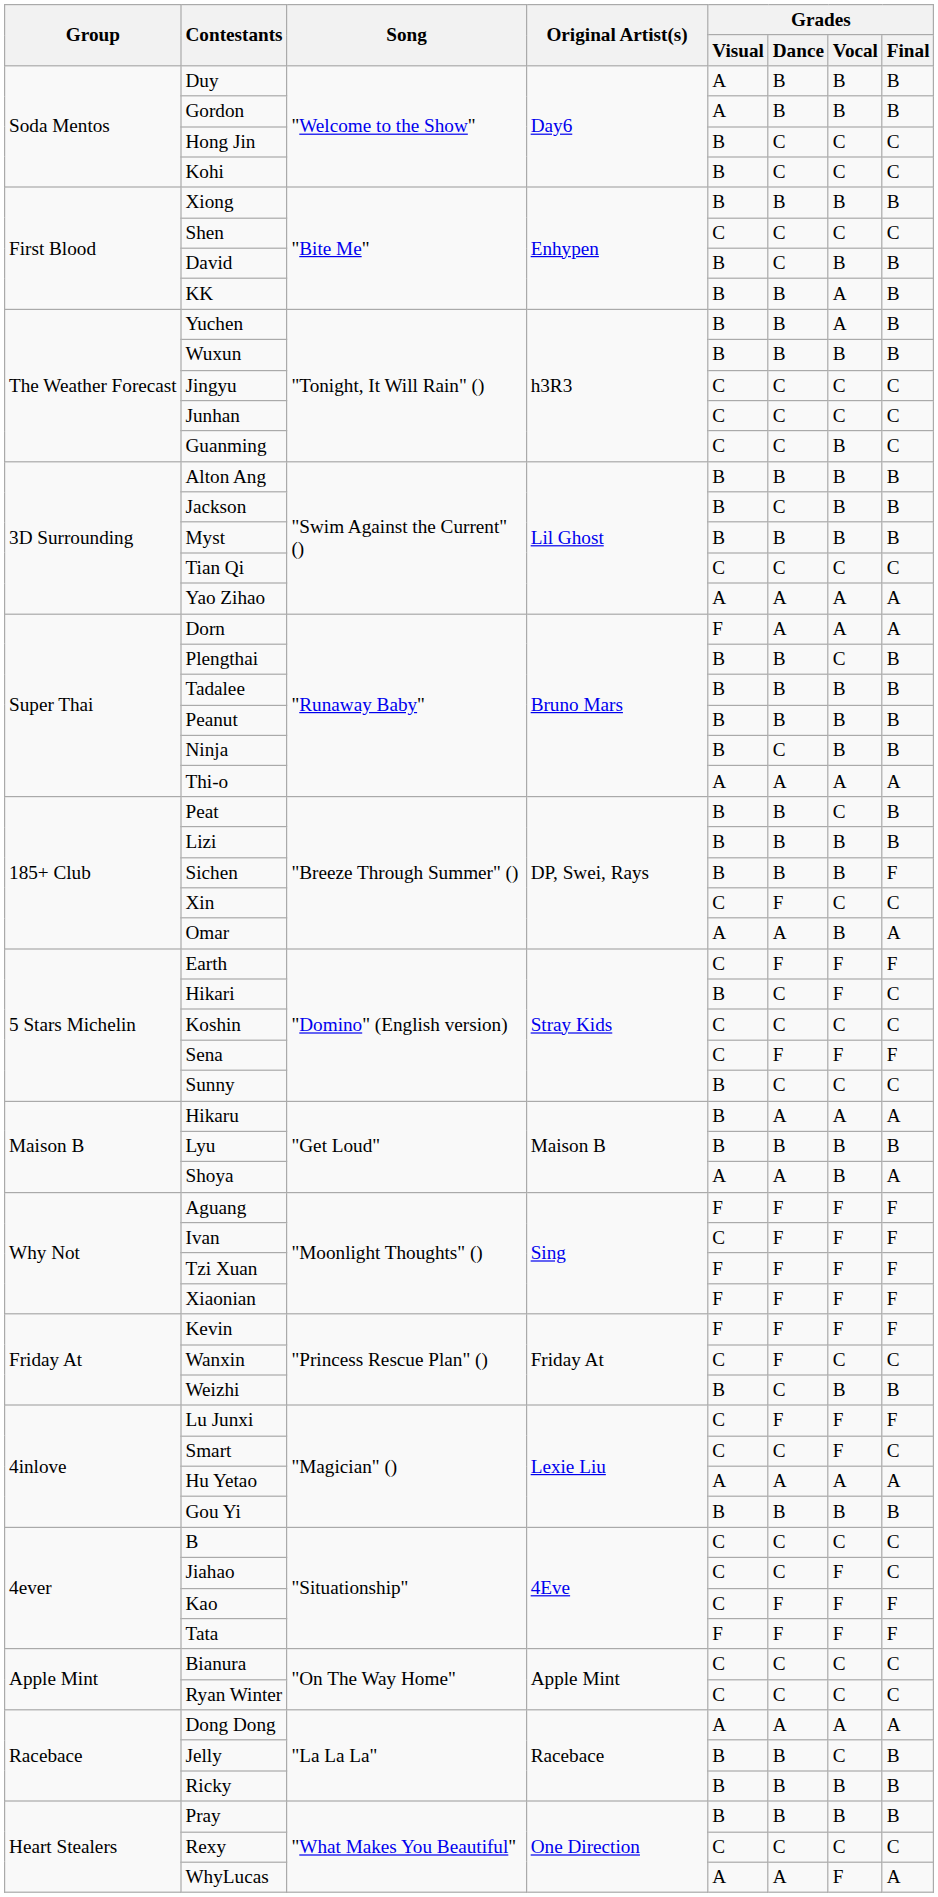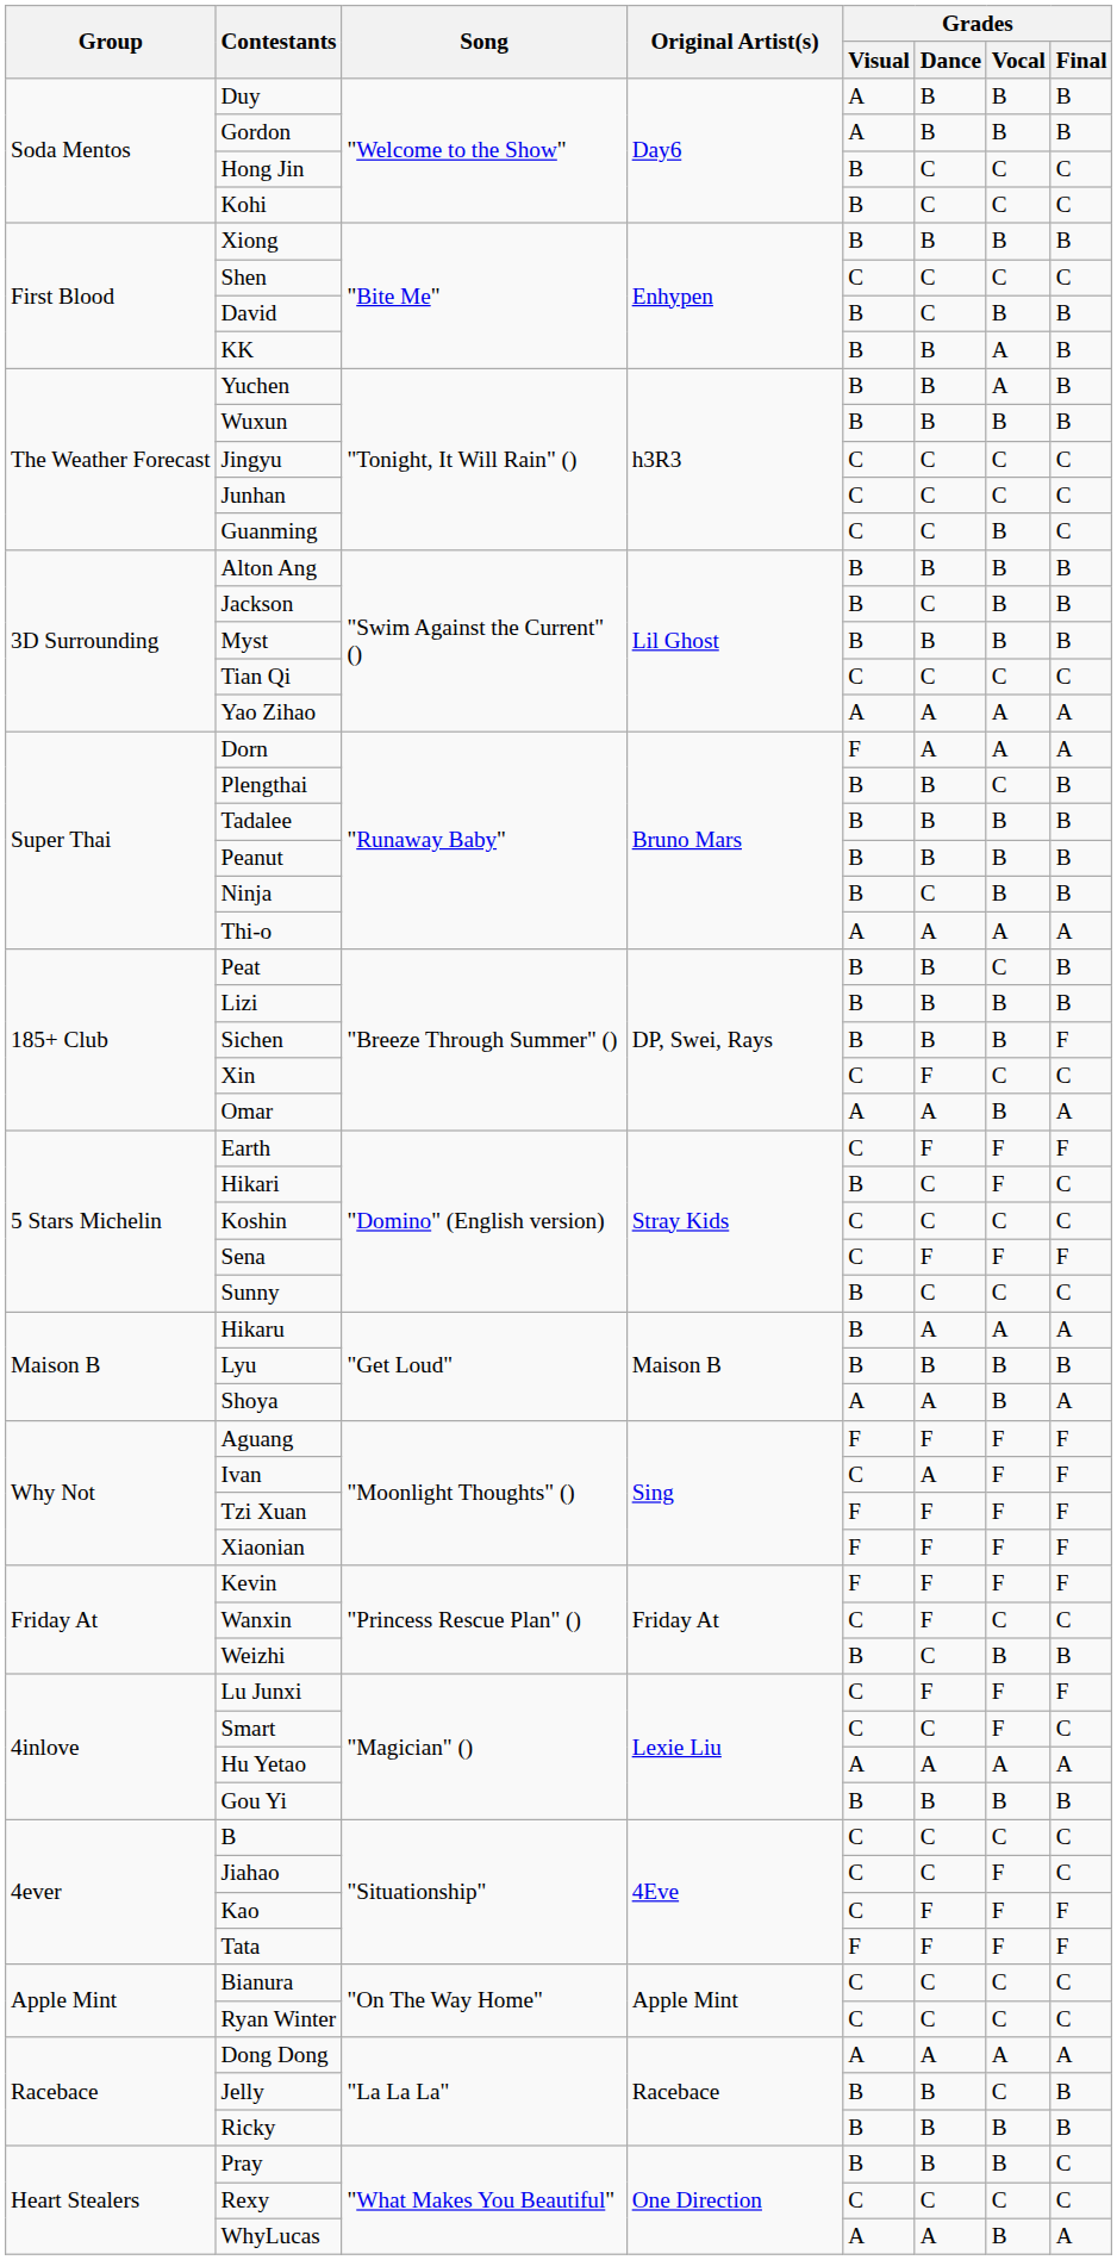 <table class="wikitable sortable">
 <tr>
 <th scope="row" rowspan="2">Group</th>
 <th scope="row" rowspan="2">Contestants</th>
 <th scope="row" rowspan="2" style="width:12em">Song</th>
 <th scope="row" rowspan="2" style="width:9em">Original Artist(s)</th>
 <th scope="row" colspan="4">Grades</th>
 </tr>
 <tr>
 <th scope="row">Visual</th>
 <th scope="row">Dance</th>
 <th scope="row">Vocal</th>
 <th scope="row">Final</th>
 </tr>
 <tr>
 <td rowspan="4">Soda Mentos</td>
 <td>Duy</td>
 <td rowspan="4">"<a href='#'>Welcome to the Show</a>"</td>
 <td rowspan="4"><a href='#'>Day6</a></td>
 <td>A</td>
 <td>B</td>
 <td>B</td>
 <td>B</td>
 </tr>
 <tr>
 <td>Gordon</td>
 <td>A</td>
 <td>B</td>
 <td>B</td>
 <td>B</td>
 </tr>
 <tr>
 <td>Hong Jin</td>
 <td>B</td>
 <td>C</td>
 <td>C</td>
 <td>C</td>
 </tr>
 <tr>
 <td>Kohi</td>
 <td>B</td>
 <td>C</td>
 <td>C</td>
 <td>C</td>
 </tr>
 <tr>
 <td rowspan="4">First Blood</td>
 <td>Xiong</td>
 <td rowspan="4">"<a href='#'>Bite Me</a>"</td>
 <td rowspan="4"><a href='#'>Enhypen</a></td>
 <td>B</td>
 <td>B</td>
 <td>B</td>
 <td>B</td>
 </tr>
 <tr>
 <td>Shen</td>
 <td>C</td>
 <td>C</td>
 <td>C</td>
 <td>C</td>
 </tr>
 <tr>
 <td>David</td>
 <td>B</td>
 <td>C</td>
 <td>B</td>
 <td>B</td>
 </tr>
 <tr>
 <td>KK</td>
 <td>B</td>
 <td>B</td>
 <td>A</td>
 <td>B</td>
 </tr>
 <tr>
 <td rowspan="5">The Weather Forecast</td>
 <td>Yuchen</td>
 <td rowspan="5">"Tonight, It Will Rain" ()</td>
 <td rowspan="5">h3R3</td>
 <td>B</td>
 <td>B</td>
 <td>A</td>
 <td>B</td>
 </tr>
 <tr>
 <td>Wuxun</td>
 <td>B</td>
 <td>B</td>
 <td>B</td>
 <td>B</td>
 </tr>
 <tr>
 <td>Jingyu</td>
 <td>C</td>
 <td>C</td>
 <td>C</td>
 <td>C</td>
 </tr>
 <tr>
 <td>Junhan</td>
 <td>C</td>
 <td>C</td>
 <td>C</td>
 <td>C</td>
 </tr>
 <tr>
 <td>Guanming</td>
 <td>C</td>
 <td>C</td>
 <td>B</td>
 <td>C</td>
 </tr>
 <tr>
 <td rowspan="5">3D Surrounding</td>
 <td>Alton Ang</td>
 <td rowspan="5">"Swim Against the Current" ()</td>
 <td rowspan="5"><a href='#'>Lil Ghost</a></td>
 <td>B</td>
 <td>B</td>
 <td>B</td>
 <td>B</td>
 </tr>
 <tr>
 <td>Jackson</td>
 <td>B</td>
 <td>C</td>
 <td>B</td>
 <td>B</td>
 </tr>
 <tr>
 <td>Myst</td>
 <td>B</td>
 <td>B</td>
 <td>B</td>
 <td>B</td>
 </tr>
 <tr>
 <td>Tian Qi</td>
 <td>C</td>
 <td>C</td>
 <td>C</td>
 <td>C</td>
 </tr>
 <tr>
 <td>Yao Zihao</td>
 <td>A</td>
 <td>A</td>
 <td>A</td>
 <td>A</td>
 </tr>
 <tr>
 <td rowspan="6">Super Thai</td>
 <td>Dorn</td>
 <td rowspan="6">"<a href='#'>Runaway Baby</a>"</td>
 <td rowspan="6"><a href='#'>Bruno Mars</a></td>
 <td>F</td>
 <td>A</td>
 <td>A</td>
 <td>A</td>
 </tr>
 <tr>
 <td>Plengthai</td>
 <td>B</td>
 <td>B</td>
 <td>C</td>
 <td>B</td>
 </tr>
 <tr>
 <td>Tadalee</td>
 <td>B</td>
 <td>B</td>
 <td>B</td>
 <td>B</td>
 </tr>
 <tr>
 <td>Peanut</td>
 <td>B</td>
 <td>B</td>
 <td>B</td>
 <td>B</td>
 </tr>
 <tr>
 <td>Ninja</td>
 <td>B</td>
 <td>C</td>
 <td>B</td>
 <td>B</td>
 </tr>
 <tr>
 <td>Thi-o</td>
 <td>A</td>
 <td>A</td>
 <td>A</td>
 <td>A</td>
 </tr>
 <tr>
 <td rowspan="5">185+ Club</td>
 <td>Peat</td>
 <td rowspan="5">"Breeze Through Summer" ()</td>
 <td rowspan="5">DP, Swei, Rays</td>
 <td>B</td>
 <td>B</td>
 <td>C</td>
 <td>B</td>
 </tr>
 <tr>
 <td>Lizi</td>
 <td>B</td>
 <td>B</td>
 <td>B</td>
 <td>B</td>
 </tr>
 <tr>
 <td>Sichen</td>
 <td>B</td>
 <td>B</td>
 <td>B</td>
 <td>F</td>
 </tr>
 <tr>
 <td>Xin</td>
 <td>C</td>
 <td>F</td>
 <td>C</td>
 <td>C</td>
 </tr>
 <tr>
 <td>Omar</td>
 <td>A</td>
 <td>A</td>
 <td>B</td>
 <td>A</td>
 </tr>
 <tr>
 <td rowspan="5">5 Stars Michelin</td>
 <td>Earth</td>
 <td rowspan="5">"<a href='#'>Domino</a>" (English version)</td>
 <td rowspan="5"><a href='#'>Stray Kids</a></td>
 <td>C</td>
 <td>F</td>
 <td>F</td>
 <td>F</td>
 </tr>
 <tr>
 <td>Hikari</td>
 <td>B</td>
 <td>C</td>
 <td>F</td>
 <td>C</td>
 </tr>
 <tr>
 <td>Koshin</td>
 <td>C</td>
 <td>C</td>
 <td>C</td>
 <td>C</td>
 </tr>
 <tr>
 <td>Sena</td>
 <td>C</td>
 <td>F</td>
 <td>F</td>
 <td>F</td>
 </tr>
 <tr>
 <td>Sunny</td>
 <td>B</td>
 <td>C</td>
 <td>C</td>
 <td>C</td>
 </tr>
 <tr>
 <td rowspan="3">Maison B</td>
 <td>Hikaru</td>
 <td rowspan="3">"Get Loud"</td>
 <td rowspan="3">Maison B</td>
 <td>B</td>
 <td>A</td>
 <td>A</td>
 <td>A</td>
 </tr>
 <tr>
 <td>Lyu</td>
 <td>B</td>
 <td>B</td>
 <td>B</td>
 <td>B</td>
 </tr>
 <tr>
 <td>Shoya</td>
 <td>A</td>
 <td>A</td>
 <td>B</td>
 <td>A</td>
 </tr>
 <tr>
 <td rowspan="4">Why Not</td>
 <td>Aguang</td>
 <td rowspan="4">"Moonlight Thoughts" ()</td>
 <td rowspan="4"><a href='#'>Sing</a></td>
 <td>F</td>
 <td>F</td>
 <td>F</td>
 <td>F</td>
 </tr>
 <tr>
 <td>Ivan</td>
 <td>C</td>
-<td>F</td>
+<td>A</td>
 <td>F</td>
 <td>F</td>
 </tr>
 <tr>
 <td>Tzi Xuan</td>
 <td>F</td>
 <td>F</td>
 <td>F</td>
 <td>F</td>
 </tr>
 <tr>
 <td>Xiaonian</td>
 <td>F</td>
 <td>F</td>
 <td>F</td>
 <td>F</td>
 </tr>
 <tr>
 <td rowspan="3">Friday At</td>
 <td>Kevin</td>
 <td rowspan="3">"Princess Rescue Plan" ()</td>
 <td rowspan="3">Friday At</td>
 <td>F</td>
 <td>F</td>
 <td>F</td>
 <td>F</td>
 </tr>
 <tr>
 <td>Wanxin</td>
 <td>C</td>
 <td>F</td>
 <td>C</td>
 <td>C</td>
 </tr>
 <tr>
 <td>Weizhi</td>
 <td>B</td>
 <td>C</td>
 <td>B</td>
 <td>B</td>
 </tr>
 <tr>
 <td rowspan="4">4inlove</td>
 <td>Lu Junxi</td>
 <td rowspan="4">"Magician" ()</td>
 <td rowspan="4"><a href='#'>Lexie Liu</a></td>
 <td>C</td>
 <td>F</td>
 <td>F</td>
 <td>F</td>
 </tr>
 <tr>
 <td>Smart</td>
 <td>C</td>
 <td>C</td>
 <td>F</td>
 <td>C</td>
 </tr>
 <tr>
 <td>Hu Yetao</td>
 <td>A</td>
 <td>A</td>
 <td>A</td>
 <td>A</td>
 </tr>
 <tr>
 <td>Gou Yi</td>
 <td>B</td>
 <td>B</td>
 <td>B</td>
 <td>B</td>
 </tr>
 <tr>
 <td rowspan="4">4ever</td>
 <td>B</td>
 <td rowspan="4">"Situationship"</td>
 <td rowspan="4"><a href='#'>4Eve</a></td>
 <td>C</td>
 <td>C</td>
 <td>C</td>
 <td>C</td>
 </tr>
 <tr>
 <td>Jiahao</td>
 <td>C</td>
 <td>C</td>
 <td>F</td>
 <td>C</td>
 </tr>
 <tr>
 <td>Kao</td>
 <td>C</td>
 <td>F</td>
 <td>F</td>
 <td>F</td>
 </tr>
 <tr>
 <td>Tata</td>
 <td>F</td>
 <td>F</td>
 <td>F</td>
 <td>F</td>
 </tr>
 <tr>
 <td rowspan="2">Apple Mint</td>
 <td>Bianura</td>
 <td rowspan="2">"On The Way Home"</td>
 <td rowspan="2">Apple Mint</td>
 <td>C</td>
 <td>C</td>
 <td>C</td>
 <td>C</td>
 </tr>
 <tr>
 <td>Ryan Winter</td>
 <td>C</td>
 <td>C</td>
 <td>C</td>
 <td>C</td>
 </tr>
 <tr>
 <td rowspan="3">Racebace</td>
 <td>Dong Dong</td>
 <td rowspan="3">"La La La"</td>
 <td rowspan="3">Racebace</td>
 <td>A</td>
 <td>A</td>
 <td>A</td>
 <td>A</td>
 </tr>
 <tr>
 <td>Jelly</td>
 <td>B</td>
 <td>B</td>
 <td>C</td>
 <td>B</td>
 </tr>
 <tr>
 <td>Ricky</td>
 <td>B</td>
 <td>B</td>
 <td>B</td>
 <td>B</td>
 </tr>
 <tr>
 <td rowspan="3">Heart Stealers</td>
 <td>Pray</td>
 <td rowspan="3">"<a href='#'>What Makes You Beautiful</a>"</td>
 <td rowspan="3"><a href='#'>One Direction</a></td>
 <td>B</td>
 <td>B</td>
 <td>B</td>
-<td>B</td>
+<td>C</td>
 </tr>
 <tr>
 <td>Rexy</td>
 <td>C</td>
 <td>C</td>
 <td>C</td>
 <td>C</td>
 </tr>
 <tr>
 <td>WhyLucas</td>
 <td>A</td>
 <td>A</td>
-<td>F</td>
+<td>B</td>
 <td>A</td>
 </tr>
 </table>
